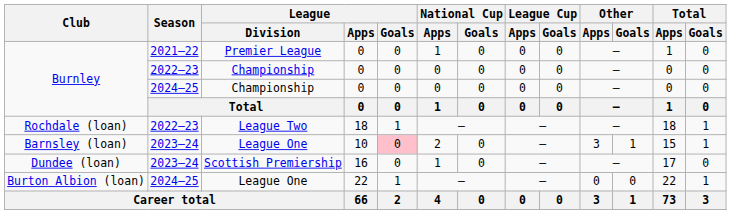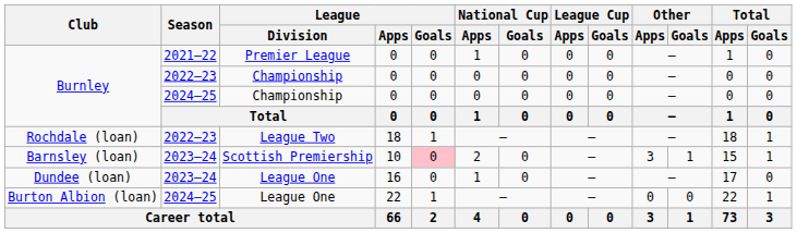 <table class="wikitable" style="text-align: center">
 <tr>
 <th rowspan="2">Club</th>
 <th rowspan="2">Season</th>
 <th colspan="3">League</th>
 <th colspan="2">National Cup</th>
 <th colspan="2">League Cup</th>
 <th colspan="2">Other</th>
 <th colspan="2">Total</th>
 </tr>
 <tr>
 <th>Division</th>
 <th>Apps</th>
 <th>Goals</th>
 <th>Apps</th>
 <th>Goals</th>
 <th>Apps</th>
 <th>Goals</th>
 <th>Apps</th>
 <th>Goals</th>
 <th>Apps</th>
 <th>Goals</th>
 </tr>
 <tr>
 <td rowspan="4"><a href='#'>Burnley</a></td>
 <td><a href='#'>2021–22</a></td>
 <td><a href='#'>Premier League</a></td>
 <td>0</td>
 <td>0</td>
 <td>1</td>
 <td>0</td>
 <td>0</td>
 <td>0</td>
 <td colspan="2">—</td>
 <td>1</td>
 <td>0</td>
 </tr>
 <tr>
 <td><a href='#'>2022–23</a></td>
 <td><a href='#'>Championship</a></td>
 <td>0</td>
 <td>0</td>
 <td>0</td>
 <td>0</td>
 <td>0</td>
 <td>0</td>
 <td colspan="2">—</td>
 <td>0</td>
 <td>0</td>
 </tr>
 <tr>
 <td><a href='#'>2024–25</a></td>
 <td>Championship</td>
 <td>0</td>
 <td>0</td>
 <td>0</td>
 <td>0</td>
 <td>0</td>
 <td>0</td>
 <td colspan="2">—</td>
 <td>0</td>
 <td>0</td>
 </tr>
 <tr>
 <th colspan="2">Total</th>
 <th>0</th>
 <th>0</th>
 <th>1</th>
 <th>0</th>
 <th>0</th>
 <th>0</th>
 <th colspan="2">—</th>
 <th>1</th>
 <th>0</th>
 </tr>
 <tr>
 <td><a href='#'>Rochdale</a> (loan)</td>
 <td><a href='#'>2022–23</a></td>
 <td><a href='#'>League Two</a></td>
 <td>18</td>
 <td>1</td>
 <td colspan="2">—</td>
 <td colspan="2">—</td>
 <td colspan="2">—</td>
 <td>18</td>
 <td>1</td>
 </tr>
 <tr>
 <td><a href='#'>Barnsley</a> (loan)</td>
 <td><a href='#'>2023–24</a></td>
-<td><a href='#'>League One</a></td>
+<td><a href='#'>Scottish Premiership</a></td>
 <td>10</td>
 <td style="background: pink;">0</td>
 <td>2</td>
 <td>0</td>
 <td colspan="2">—</td>
 <td>3</td>
 <td>1</td>
 <td>15</td>
 <td>1</td>
 </tr>
 <tr>
 <td><a href='#'>Dundee</a> (loan)</td>
 <td><a href='#'>2023–24</a></td>
-<td><a href='#'>Scottish Premiership</a></td>
+<td><a href='#'>League One</a></td>
 <td>16</td>
 <td>0</td>
 <td>1</td>
 <td>0</td>
 <td colspan="2">—</td>
 <td colspan="2">—</td>
 <td>17</td>
 <td>0</td>
 </tr>
 <tr>
 <td><a href='#'>Burton Albion</a> (loan)</td>
 <td><a href='#'>2024–25</a></td>
 <td>League One</td>
 <td>22</td>
 <td>1</td>
 <td colspan="2">—</td>
 <td colspan="2">—</td>
 <td>0</td>
 <td>0</td>
 <td>22</td>
 <td>1</td>
 </tr>
 <tr>
 <th colspan="3">Career total</th>
 <th>66</th>
 <th>2</th>
 <th>4</th>
 <th>0</th>
 <th>0</th>
 <th>0</th>
 <th>3</th>
 <th>1</th>
 <th>73</th>
 <th>3</th>
 </tr>
 </table>
